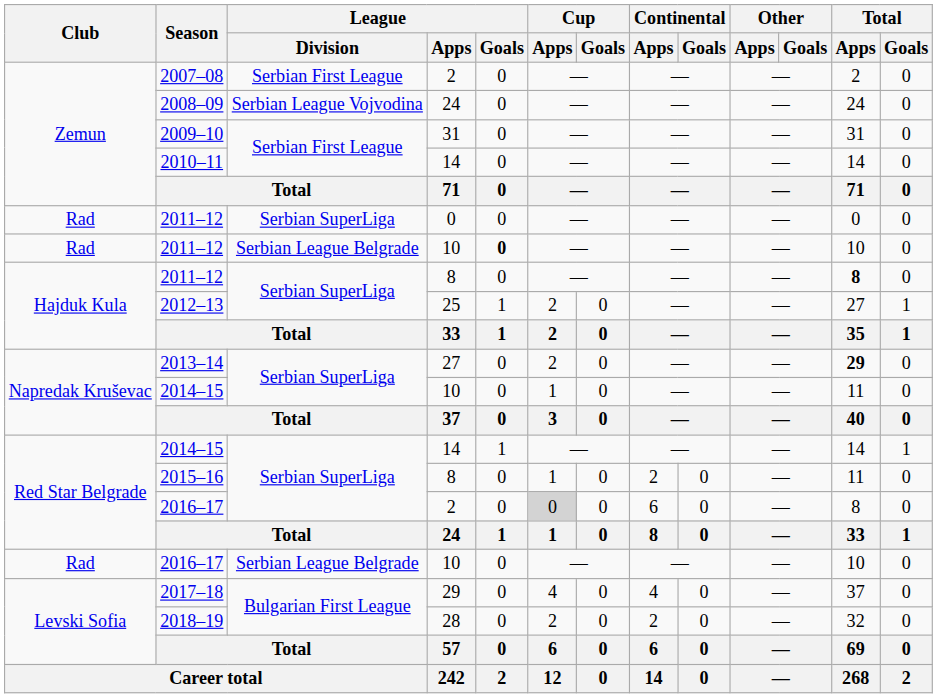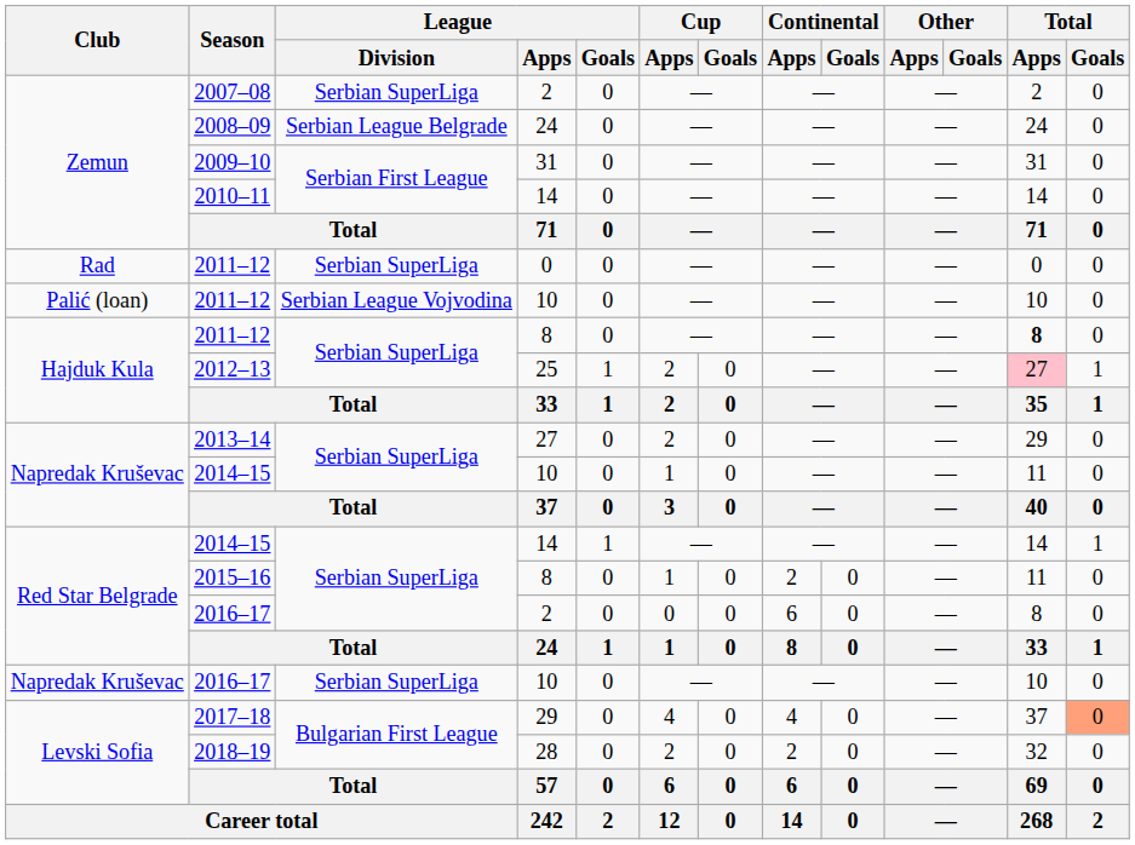 <table class="wikitable" style="text-align:center">
 <tr>
 <th rowspan="2">Club</th>
 <th rowspan="2">Season</th>
 <th colspan="3">League</th>
 <th colspan="2">Cup</th>
 <th colspan="2">Continental</th>
 <th colspan="2">Other</th>
 <th colspan="2">Total</th>
 </tr>
 <tr>
 <th>Division</th>
 <th>Apps</th>
 <th>Goals</th>
 <th>Apps</th>
 <th>Goals</th>
 <th>Apps</th>
 <th>Goals</th>
 <th>Apps</th>
 <th>Goals</th>
 <th>Apps</th>
 <th>Goals</th>
 </tr>
 <tr>
 <td rowspan="5"><a href='#'>Zemun</a></td>
 <td><a href='#'>2007–08</a></td>
-<td><a href='#'>Serbian First League</a></td>
+<td><a href='#'>Serbian SuperLiga</a></td>
 <td>2</td>
 <td>0</td>
 <td colspan="2">—</td>
 <td colspan="2">—</td>
 <td colspan="2">—</td>
 <td>2</td>
 <td>0</td>
 </tr>
 <tr>
 <td><a href='#'>2008–09</a></td>
-<td><a href='#'>Serbian League Vojvodina</a></td>
+<td><a href='#'>Serbian League Belgrade</a></td>
 <td>24</td>
 <td>0</td>
 <td colspan="2">—</td>
 <td colspan="2">—</td>
 <td colspan="2">—</td>
 <td>24</td>
 <td>0</td>
 </tr>
 <tr>
 <td><a href='#'>2009–10</a></td>
 <td rowspan=2><a href='#'>Serbian First League</a></td>
 <td>31</td>
 <td>0</td>
 <td colspan="2">—</td>
 <td colspan="2">—</td>
 <td colspan="2">—</td>
 <td>31</td>
 <td>0</td>
 </tr>
 <tr>
 <td><a href='#'>2010–11</a></td>
 <td>14</td>
 <td>0</td>
 <td colspan="2">—</td>
 <td colspan="2">—</td>
 <td colspan="2">—</td>
 <td>14</td>
 <td>0</td>
 </tr>
 <tr>
 <th colspan="2">Total</th>
 <th>71</th>
 <th>0</th>
 <th colspan="2">—</th>
 <th colspan="2">—</th>
 <th colspan="2">—</th>
 <th>71</th>
 <th>0</th>
 </tr>
 <tr>
 <td><a href='#'>Rad</a></td>
 <td><a href='#'>2011–12</a></td>
 <td><a href='#'>Serbian SuperLiga</a></td>
 <td>0</td>
 <td>0</td>
 <td colspan="2">—</td>
 <td colspan="2">—</td>
 <td colspan="2">—</td>
 <td>0</td>
 <td>0</td>
 </tr>
 <tr>
-<td><a href='#'>Rad</a></td>
+<td><a href='#'>Palić</a> (loan)</td>
 <td><a href='#'>2011–12</a></td>
-<td><a href='#'>Serbian League Belgrade</a></td>
+<td><a href='#'>Serbian League Vojvodina</a></td>
 <td>10</td>
-<td><strong>0</strong></td>
+<td>0</td>
 <td colspan="2">—</td>
 <td colspan="2">—</td>
 <td colspan="2">—</td>
 <td>10</td>
 <td>0</td>
 </tr>
 <tr>
 <td rowspan="3"><a href='#'>Hajduk Kula</a></td>
 <td><a href='#'>2011–12</a></td>
 <td rowspan=2><a href='#'>Serbian SuperLiga</a></td>
 <td>8</td>
 <td>0</td>
 <td colspan="2">—</td>
 <td colspan="2">—</td>
 <td colspan="2">—</td>
 <td><strong>8</strong></td>
 <td>0</td>
 </tr>
 <tr>
 <td><a href='#'>2012–13</a></td>
 <td>25</td>
 <td>1</td>
 <td>2</td>
 <td>0</td>
 <td colspan="2">—</td>
 <td colspan="2">—</td>
-<td>27</td>
+<td style="background: pink;">27</td>
 <td>1</td>
 </tr>
 <tr>
 <th colspan="2">Total</th>
 <th>33</th>
 <th>1</th>
 <th>2</th>
 <th>0</th>
 <th colspan="2">—</th>
 <th colspan="2">—</th>
 <th>35</th>
 <th>1</th>
 </tr>
 <tr>
 <td rowspan="3"><a href='#'>Napredak Kruševac</a></td>
 <td><a href='#'>2013–14</a></td>
 <td rowspan=2><a href='#'>Serbian SuperLiga</a></td>
 <td>27</td>
 <td>0</td>
 <td>2</td>
 <td>0</td>
 <td colspan="2">—</td>
 <td colspan="2">—</td>
-<td><strong>29</strong></td>
+<td>29</td>
 <td>0</td>
 </tr>
 <tr>
 <td><a href='#'>2014–15</a></td>
 <td>10</td>
 <td>0</td>
 <td>1</td>
 <td>0</td>
 <td colspan="2">—</td>
 <td colspan="2">—</td>
 <td>11</td>
 <td>0</td>
 </tr>
 <tr>
 <th colspan="2">Total</th>
 <th>37</th>
 <th>0</th>
 <th>3</th>
 <th>0</th>
 <th colspan="2">—</th>
 <th colspan="2">—</th>
 <th>40</th>
 <th>0</th>
 </tr>
 <tr>
 <td rowspan="4"><a href='#'>Red Star Belgrade</a></td>
 <td><a href='#'>2014–15</a></td>
 <td rowspan=3><a href='#'>Serbian SuperLiga</a></td>
 <td>14</td>
 <td>1</td>
 <td colspan="2">—</td>
 <td colspan="2">—</td>
 <td colspan="2">—</td>
 <td>14</td>
 <td>1</td>
 </tr>
 <tr>
 <td><a href='#'>2015–16</a></td>
 <td>8</td>
 <td>0</td>
 <td>1</td>
 <td>0</td>
 <td>2</td>
 <td>0</td>
 <td colspan="2">—</td>
 <td>11</td>
 <td>0</td>
 </tr>
 <tr>
 <td><a href='#'>2016–17</a></td>
 <td>2</td>
 <td>0</td>
-<td style="background: lightgrey;">0</td>
+<td>0</td>
 <td>0</td>
 <td>6</td>
 <td>0</td>
 <td colspan="2">—</td>
 <td>8</td>
 <td>0</td>
 </tr>
 <tr>
 <th colspan="2">Total</th>
 <th>24</th>
 <th>1</th>
 <th>1</th>
 <th>0</th>
 <th>8</th>
 <th>0</th>
 <th colspan="2">—</th>
 <th>33</th>
 <th>1</th>
 </tr>
 <tr>
-<td><a href='#'>Rad</a></td>
+<td><a href='#'>Napredak Kruševac</a></td>
 <td><a href='#'>2016–17</a></td>
-<td><a href='#'>Serbian League Belgrade</a></td>
+<td><a href='#'>Serbian SuperLiga</a></td>
 <td>10</td>
 <td>0</td>
 <td colspan="2">—</td>
 <td colspan="2">—</td>
 <td colspan="2">—</td>
 <td>10</td>
 <td>0</td>
 </tr>
 <tr>
 <td rowspan="3"><a href='#'>Levski Sofia</a></td>
 <td><a href='#'>2017–18</a></td>
 <td rowspan=2><a href='#'>Bulgarian First League</a></td>
 <td>29</td>
 <td>0</td>
 <td>4</td>
 <td>0</td>
 <td>4</td>
 <td>0</td>
 <td colspan="2">—</td>
 <td>37</td>
-<td>0</td>
+<td style="background: lightsalmon;">0</td>
 </tr>
 <tr>
 <td><a href='#'>2018–19</a></td>
 <td>28</td>
 <td>0</td>
 <td>2</td>
 <td>0</td>
 <td>2</td>
 <td>0</td>
 <td colspan="2">—</td>
 <td>32</td>
 <td>0</td>
 </tr>
 <tr>
 <th colspan="2">Total</th>
 <th>57</th>
 <th>0</th>
 <th>6</th>
 <th>0</th>
 <th>6</th>
 <th>0</th>
 <th colspan="2">—</th>
 <th>69</th>
 <th>0</th>
 </tr>
 <tr>
 <th colspan="3">Career total</th>
 <th>242</th>
 <th>2</th>
 <th>12</th>
 <th>0</th>
 <th>14</th>
 <th>0</th>
 <th colspan="2">—</th>
 <th>268</th>
 <th>2</th>
 </tr>
 </table>
